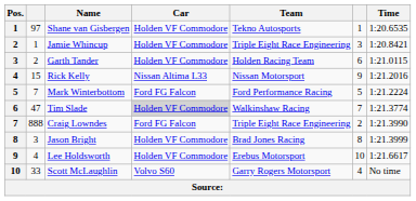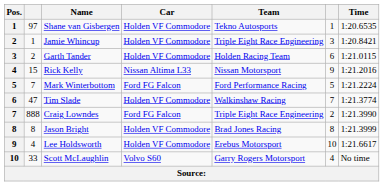 <table class="wikitable" style="font-size: 90%;">
 <tr>
 <th>Pos.</th>
 <th></th>
 <th>Name</th>
 <th>Car</th>
 <th>Team</th>
 <th></th>
 <th>Time</th>
 </tr>
 <tr>
 <th>1</th>
 <td align="center">97</td>
 <td> <a href='#'>Shane van Gisbergen</a></td>
 <td><a href='#'>Holden VF Commodore</a></td>
 <td><a href='#'>Tekno Autosports</a></td>
 <td align="center">1</td>
 <td>1:20.6535</td>
 </tr>
 <tr>
 <th>2</th>
 <td align="center">1</td>
 <td> <a href='#'>Jamie Whincup</a></td>
 <td><a href='#'>Holden VF Commodore</a></td>
 <td><a href='#'>Triple Eight Race Engineering</a></td>
 <td align="center">3</td>
 <td>1:20.8421</td>
 </tr>
 <tr>
 <th>3</th>
 <td align="center">2</td>
 <td> <a href='#'>Garth Tander</a></td>
 <td><a href='#'>Holden VF Commodore</a></td>
 <td><a href='#'>Holden Racing Team</a></td>
 <td align="center">6</td>
 <td>1:21.0115</td>
 </tr>
 <tr>
 <th>4</th>
 <td align="center">15</td>
 <td> <a href='#'>Rick Kelly</a></td>
 <td><a href='#'>Nissan Altima L33</a></td>
 <td><a href='#'>Nissan Motorsport</a></td>
 <td align="center">9</td>
 <td>1:21.2016</td>
 </tr>
 <tr>
 <th>5</th>
 <td align="center">7</td>
 <td> <a href='#'>Mark Winterbottom</a></td>
 <td><a href='#'>Ford FG Falcon</a></td>
 <td><a href='#'>Ford Performance Racing</a></td>
 <td align="center">5</td>
 <td>1:21.2224</td>
 </tr>
 <tr>
 <th>6</th>
 <td align="center">47</td>
 <td> <a href='#'>Tim Slade</a></td>
-<td style="background: lightgrey;"><a href='#'>Holden VF Commodore</a></td>
+<td><a href='#'>Holden VF Commodore</a></td>
 <td><a href='#'>Walkinshaw Racing</a></td>
 <td align="center">7</td>
 <td>1:21.3774</td>
 </tr>
 <tr>
 <th>7</th>
 <td align="center">888</td>
 <td> <a href='#'>Craig Lowndes</a></td>
 <td><a href='#'>Ford FG Falcon</a></td>
 <td><a href='#'>Triple Eight Race Engineering</a></td>
 <td align="center">2</td>
 <td>1:21.3990</td>
 </tr>
 <tr>
 <th>8</th>
-<td align="center">3</td>
+<td align="center">8</td>
 <td> <a href='#'>Jason Bright</a></td>
 <td><a href='#'>Holden VF Commodore</a></td>
 <td><a href='#'>Brad Jones Racing</a></td>
 <td align="center">8</td>
 <td>1:21.3999</td>
 </tr>
 <tr>
 <th>9</th>
 <td align="center">4</td>
 <td> <a href='#'>Lee Holdsworth</a></td>
 <td><a href='#'>Holden VF Commodore</a></td>
 <td><a href='#'>Erebus Motorsport</a></td>
 <td align="center">10</td>
 <td>1:21.6617</td>
 </tr>
 <tr>
 <th>10</th>
 <td align="center">33</td>
 <td> <a href='#'>Scott McLaughlin</a></td>
 <td><a href='#'>Volvo S60</a></td>
 <td><a href='#'>Garry Rogers Motorsport</a></td>
 <td align="center">4</td>
 <td>No time</td>
 </tr>
 <tr>
 <th colspan="7">Source:</th>
 </tr>
 </table>
